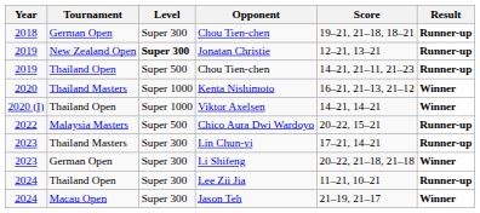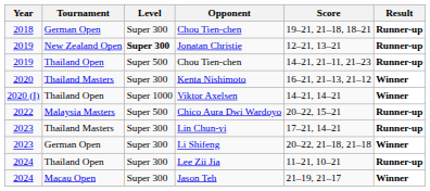 <table class="sortable wikitable" style="font-size: 90%">
 <tr>
 <th>Year</th>
 <th>Tournament</th>
 <th>Level</th>
 <th>Opponent</th>
 <th>Score</th>
 <th>Result</th>
 </tr>
 <tr>
 <td align="center"><a href='#'>2018</a></td>
 <td align="left"><a href='#'>German Open</a></td>
 <td align="left">Super 300</td>
 <td align="left"> <a href='#'>Chou Tien-chen</a></td>
 <td algin="left">19–21, 21–18, 18–21</td>
 <td style="text-align:left; background:white"> <strong>Runner-up</strong></td>
 </tr>
 <tr>
 <td align="center"><a href='#'>2019</a></td>
 <td align="left"><a href='#'>New Zealand Open</a></td>
 <td align="left"><strong>Super 300</strong></td>
 <td align="left"> <a href='#'>Jonatan Christie</a></td>
 <td align="left">12–21, 13–21</td>
 <td style="text-align:left; background:white"> <strong>Runner-up</strong></td>
 </tr>
 <tr>
 <td align="center"><a href='#'>2019</a></td>
 <td align="left"><a href='#'>Thailand Open</a></td>
 <td align="left">Super 500</td>
 <td align="left"> Chou Tien-chen</td>
 <td align="left">14–21, 21–11, 21–23</td>
 <td style="text-align:left; background:white"> <strong>Runner-up</strong></td>
 </tr>
 <tr>
 <td align="center"><a href='#'>2020</a></td>
 <td align="left"><a href='#'>Thailand Masters</a></td>
-<td align="left">Super 1000</td>
+<td align="left">Super 300</td>
 <td align="left"> <a href='#'>Kenta Nishimoto</a></td>
 <td align="left">16–21, 21–13, 21–12</td>
 <td style="text-align:left; background:white"> <strong>Winner</strong></td>
 </tr>
 <tr>
 <td align="center"><a href='#'>2020 (I)</a></td>
 <td align="left">Thailand Open</td>
 <td align="left">Super 1000</td>
 <td align="left"> <a href='#'>Viktor Axelsen</a></td>
 <td align="left">14–21, 14–21</td>
 <td style="text-align:left; background:white"> <strong>Winner</strong></td>
 </tr>
 <tr>
 <td align="center"><a href='#'>2022</a></td>
 <td align="left"><a href='#'>Malaysia Masters</a></td>
 <td align="left">Super 500</td>
 <td align="left"> <a href='#'>Chico Aura Dwi Wardoyo</a></td>
 <td align="left">20–22, 15–21</td>
 <td style="text-align:left; background:white"> <strong>Runner-up</strong></td>
 </tr>
 <tr>
 <td align="center"><a href='#'>2023</a></td>
 <td align="left">Thailand Masters</td>
 <td align="left">Super 300</td>
 <td align="left"> <a href='#'>Lin Chun-yi</a></td>
 <td align="left">17–21, 14–21</td>
 <td style="text-align:left; background:white"> <strong>Runner-up</strong></td>
 </tr>
 <tr>
 <td align="center"><a href='#'>2023</a></td>
 <td align="left">German Open</td>
 <td align="left">Super 300</td>
 <td align="left"> <a href='#'>Li Shifeng</a></td>
 <td align="left">20–22, 21–18, 21–18</td>
 <td style="text-align:left; background:white"> <strong>Winner</strong></td>
 </tr>
 <tr>
 <td align="center"><a href='#'>2024</a></td>
 <td align="left">Thailand Open</td>
 <td align="left">Super 300</td>
 <td align="left"> <a href='#'>Lee Zii Jia</a></td>
 <td align="left">11–21, 10–21</td>
 <td style="text-align:left; background:white"> <strong>Runner-up</strong></td>
 </tr>
 <tr>
 <td align="center"><a href='#'>2024</a></td>
 <td align="left"><a href='#'>Macau Open</a></td>
 <td align="left">Super 300</td>
 <td align="left"> <a href='#'>Jason Teh</a></td>
 <td align="left">21–19, 21–17</td>
 <td style="text-align:left; background:white"> <strong>Winner</strong></td>
 </tr>
 </table>
